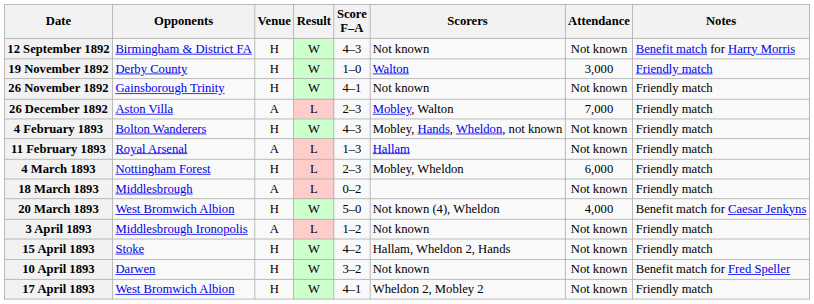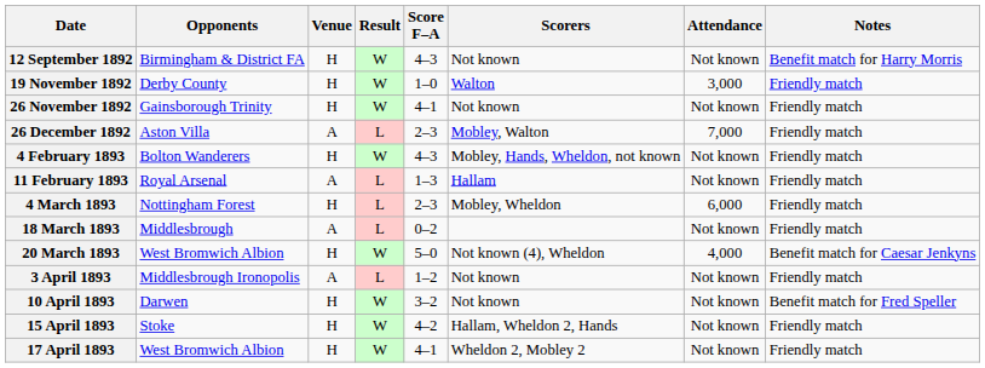 <table class="wikitable plainrowheaders" style="text-align:center">
 <tr>
 <th scope="col">Date</th>
 <th scope="col">Opponents</th>
 <th scope="col">Venue</th>
 <th scope="col">Result</th>
 <th scope="col">Score<br>F–A</th>
 <th scope="col">Scorers</th>
 <th scope="col">Attendance</th>
 <th scope="col">Notes</th>
 </tr>
 <tr>
 <th scope="row">12 September 1892</th>
 <td align="left"><a href='#'>Birmingham & District FA</a></td>
 <td>H</td>
 <td style=background:#cfc>W</td>
 <td>4–3</td>
 <td align="left">Not known</td>
 <td>Not known</td>
 <td align="left"><a href='#'>Benefit match</a> for <a href='#'>Harry Morris</a></td>
 </tr>
 <tr>
 <th scope="row">19 November 1892</th>
 <td align="left"><a href='#'>Derby County</a></td>
 <td>H</td>
 <td style=background:#cfc>W</td>
 <td>1–0</td>
 <td align="left"><a href='#'>Walton</a></td>
 <td>3,000</td>
 <td align="left"><a href='#'>Friendly match</a></td>
 </tr>
 <tr>
 <th scope="row">26 November 1892</th>
 <td align="left"><a href='#'>Gainsborough Trinity</a></td>
 <td>H</td>
 <td style=background:#cfc>W</td>
 <td>4–1</td>
 <td align="left">Not known</td>
 <td>Not known</td>
 <td align="left">Friendly match</td>
 </tr>
 <tr>
 <th scope="row">26 December 1892</th>
 <td align="left"><a href='#'>Aston Villa</a></td>
 <td>A</td>
 <td style=background:#fcc>L</td>
 <td>2–3</td>
 <td align="left"><a href='#'>Mobley</a>, Walton</td>
 <td>7,000</td>
 <td align="left">Friendly match</td>
 </tr>
 <tr>
 <th scope="row">4 February 1893</th>
 <td align="left"><a href='#'>Bolton Wanderers</a></td>
 <td>H</td>
 <td style=background:#cfc>W</td>
 <td>4–3</td>
 <td align="left">Mobley, <a href='#'>Hands</a>, <a href='#'>Wheldon</a>, not known</td>
 <td>Not known</td>
 <td align="left">Friendly match</td>
 </tr>
 <tr>
 <th scope="row">11 February 1893</th>
 <td align="left"><a href='#'>Royal Arsenal</a></td>
 <td>A</td>
 <td style=background:#fcc>L</td>
 <td>1–3</td>
 <td align="left"><a href='#'>Hallam</a></td>
 <td>Not known</td>
 <td align="left">Friendly match</td>
 </tr>
 <tr>
 <th scope="row">4 March 1893</th>
 <td align="left"><a href='#'>Nottingham Forest</a></td>
 <td>H</td>
 <td style=background:#fcc>L</td>
 <td>2–3</td>
 <td align="left">Mobley, Wheldon</td>
 <td>6,000</td>
 <td align="left">Friendly match</td>
 </tr>
 <tr>
 <th scope="row">18 March 1893</th>
 <td align="left"><a href='#'>Middlesbrough</a></td>
 <td>A</td>
 <td style=background:#fcc>L</td>
 <td>0–2</td>
 <td></td>
 <td>Not known</td>
 <td align="left">Friendly match</td>
 </tr>
 <tr>
 <th scope="row">20 March 1893</th>
 <td align="left"><a href='#'>West Bromwich Albion</a></td>
 <td>H</td>
 <td style=background:#cfc>W</td>
 <td>5–0</td>
 <td align="left">Not known (4), Wheldon</td>
 <td>4,000</td>
 <td align="left">Benefit match for <a href='#'>Caesar Jenkyns</a></td>
 </tr>
 <tr>
 <th scope="row">3 April 1893</th>
 <td align="left"><a href='#'>Middlesbrough Ironopolis</a></td>
 <td>A</td>
 <td style=background:#fcc>L</td>
 <td>1–2</td>
 <td align="left">Not known</td>
 <td>Not known</td>
 <td align="left">Friendly match</td>
 </tr>
 <tr>
+<th scope="row">10 April 1893</th>
+<td align="left"><a href='#'>Darwen</a></td>
+<td>H</td>
+<td style=background:#cfc>W</td>
+<td>3–2</td>
+<td align="left">Not known</td>
+<td>Not known</td>
+<td align="left">Benefit match for <a href='#'>Fred Speller</a></td>
+</tr>
+<tr>
 <th scope="row">15 April 1893</th>
 <td align="left"><a href='#'>Stoke</a></td>
 <td>H</td>
 <td style=background:#cfc>W</td>
 <td>4–2</td>
 <td align="left">Hallam, Wheldon 2, Hands</td>
 <td>Not known</td>
 <td align="left">Friendly match</td>
-</tr>
-<tr>
-<th scope="row">10 April 1893</th>
-<td align="left"><a href='#'>Darwen</a></td>
-<td>H</td>
-<td style=background:#cfc>W</td>
-<td>3–2</td>
-<td align="left">Not known</td>
-<td>Not known</td>
-<td align="left">Benefit match for <a href='#'>Fred Speller</a></td>
 </tr>
 <tr>
 <th scope="row">17 April 1893</th>
 <td align="left"><a href='#'>West Bromwich Albion</a></td>
 <td>H</td>
 <td style=background:#cfc>W</td>
 <td>4–1</td>
 <td align="left">Wheldon 2, Mobley 2</td>
 <td>Not known</td>
 <td align="left">Friendly match</td>
 </tr>
 </table>
